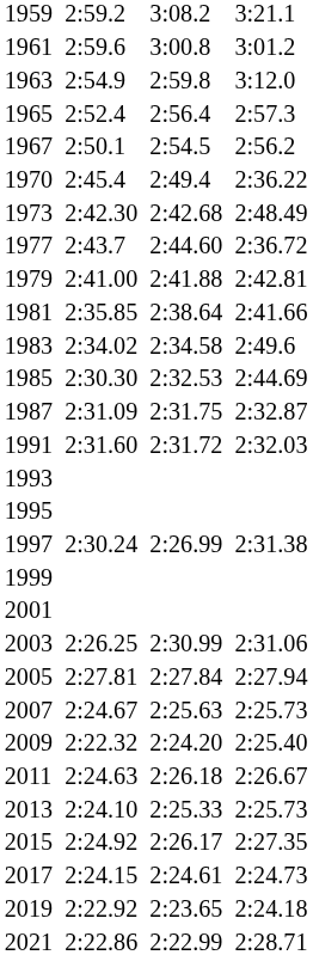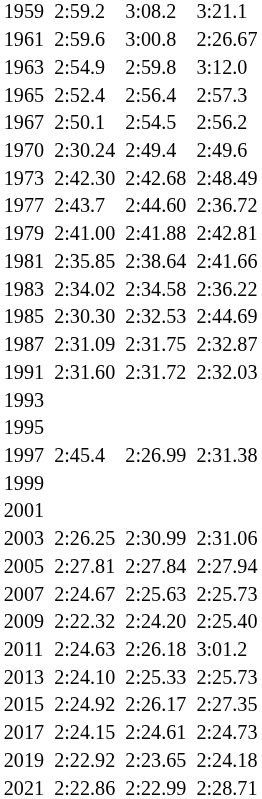 <table>
 <tr>
 <td>1959</td>
 <td></td>
 <td>2:59.2</td>
 <td></td>
 <td>3:08.2</td>
 <td></td>
 <td>3:21.1</td>
 </tr>
 <tr>
 <td>1961</td>
 <td></td>
 <td>2:59.6</td>
 <td></td>
 <td>3:00.8</td>
 <td></td>
-<td>3:01.2</td>
+<td>2:26.67</td>
 </tr>
 <tr>
 <td>1963</td>
 <td></td>
 <td>2:54.9</td>
 <td></td>
 <td>2:59.8</td>
 <td></td>
 <td>3:12.0</td>
 </tr>
 <tr>
 <td>1965</td>
 <td></td>
 <td>2:52.4</td>
 <td></td>
 <td>2:56.4</td>
 <td></td>
 <td>2:57.3</td>
 </tr>
 <tr>
 <td>1967</td>
 <td></td>
 <td>2:50.1</td>
 <td></td>
 <td>2:54.5</td>
 <td></td>
 <td>2:56.2</td>
 </tr>
 <tr>
 <td>1970</td>
 <td></td>
-<td>2:45.4</td>
+<td>2:30.24</td>
 <td></td>
 <td>2:49.4</td>
 <td></td>
-<td>2:36.22</td>
+<td>2:49.6</td>
 </tr>
 <tr>
 <td>1973</td>
 <td></td>
 <td>2:42.30</td>
 <td></td>
 <td>2:42.68</td>
 <td></td>
 <td>2:48.49</td>
 </tr>
 <tr>
 <td>1977</td>
 <td></td>
 <td>2:43.7</td>
 <td></td>
 <td>2:44.60</td>
 <td></td>
 <td>2:36.72</td>
 </tr>
 <tr>
 <td>1979</td>
 <td></td>
 <td>2:41.00</td>
 <td></td>
 <td>2:41.88</td>
 <td></td>
 <td>2:42.81</td>
 </tr>
 <tr>
 <td>1981</td>
 <td></td>
 <td>2:35.85</td>
 <td></td>
 <td>2:38.64</td>
 <td></td>
 <td>2:41.66</td>
 </tr>
 <tr>
 <td>1983</td>
 <td></td>
 <td>2:34.02</td>
 <td></td>
 <td>2:34.58</td>
 <td></td>
-<td>2:49.6</td>
+<td>2:36.22</td>
 </tr>
 <tr>
 <td>1985</td>
 <td></td>
 <td>2:30.30</td>
 <td></td>
 <td>2:32.53</td>
 <td></td>
 <td>2:44.69</td>
 </tr>
 <tr>
 <td>1987</td>
 <td></td>
 <td>2:31.09</td>
 <td></td>
 <td>2:31.75</td>
 <td></td>
 <td>2:32.87</td>
 </tr>
 <tr>
 <td>1991</td>
 <td></td>
 <td>2:31.60</td>
 <td></td>
 <td>2:31.72</td>
 <td></td>
 <td>2:32.03</td>
 </tr>
 <tr>
 <td>1993</td>
 <td></td>
 <td></td>
 <td></td>
 <td></td>
 <td></td>
 <td></td>
 </tr>
 <tr>
 <td>1995</td>
 <td></td>
 <td></td>
 <td></td>
 <td></td>
 <td></td>
 <td></td>
 </tr>
 <tr>
 <td>1997</td>
 <td></td>
-<td>2:30.24</td>
+<td>2:45.4</td>
 <td></td>
 <td>2:26.99</td>
 <td></td>
 <td>2:31.38</td>
 </tr>
 <tr>
 <td>1999</td>
 <td></td>
 <td></td>
 <td></td>
 <td></td>
 <td></td>
 <td></td>
 </tr>
 <tr>
 <td>2001</td>
 <td></td>
 <td></td>
 <td></td>
 <td></td>
 <td></td>
 <td></td>
 </tr>
 <tr>
 <td>2003</td>
 <td></td>
 <td>2:26.25</td>
 <td></td>
 <td>2:30.99</td>
 <td></td>
 <td>2:31.06</td>
 </tr>
 <tr>
 <td>2005</td>
 <td></td>
 <td>2:27.81</td>
 <td></td>
 <td>2:27.84</td>
 <td></td>
 <td>2:27.94</td>
 </tr>
 <tr>
 <td>2007</td>
 <td></td>
 <td>2:24.67</td>
 <td></td>
 <td>2:25.63</td>
 <td></td>
 <td>2:25.73</td>
 </tr>
 <tr>
 <td>2009</td>
 <td></td>
 <td>2:22.32</td>
 <td></td>
 <td>2:24.20</td>
 <td></td>
 <td>2:25.40</td>
 </tr>
 <tr>
 <td>2011</td>
 <td></td>
 <td>2:24.63</td>
 <td></td>
 <td>2:26.18</td>
 <td></td>
-<td>2:26.67</td>
+<td>3:01.2</td>
 </tr>
 <tr>
 <td>2013</td>
 <td></td>
 <td>2:24.10</td>
 <td></td>
 <td>2:25.33</td>
 <td></td>
 <td>2:25.73</td>
 </tr>
 <tr>
 <td>2015</td>
 <td></td>
 <td>2:24.92</td>
 <td></td>
 <td>2:26.17</td>
 <td></td>
 <td>2:27.35</td>
 </tr>
 <tr>
 <td>2017</td>
 <td></td>
 <td>2:24.15</td>
 <td></td>
 <td>2:24.61</td>
 <td></td>
 <td>2:24.73</td>
 </tr>
 <tr>
 <td>2019</td>
 <td></td>
 <td>2:22.92</td>
 <td></td>
 <td>2:23.65</td>
 <td></td>
 <td>2:24.18</td>
 </tr>
 <tr>
 <td>2021</td>
 <td></td>
 <td>2:22.86</td>
 <td></td>
 <td>2:22.99</td>
 <td></td>
 <td>2:28.71</td>
 </tr>
 </table>
